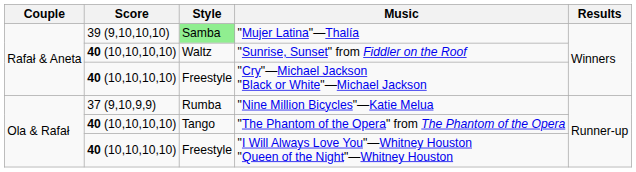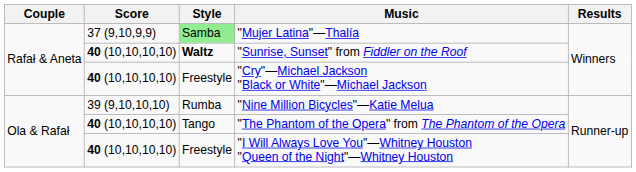 <table class="wikitable">
 <tr>
 <th>Couple</th>
 <th>Score</th>
 <th>Style</th>
 <th>Music</th>
 <th>Results</th>
 </tr>
 <tr>
 <td rowspan=3>Rafał & Aneta</td>
-<td>39 (9,10,10,10)</td>
+<td>37 (9,10,9,9)</td>
 <td style="background: lightgreen;">Samba</td>
 <td>"<a href='#'>Mujer Latina</a>"—<a href='#'>Thalía</a></td>
 <td rowspan=3>Winners</td>
 </tr>
 <tr>
 <td><strong>40</strong> (10,10,10,10)</td>
-<td>Waltz</td>
+<td><strong>Waltz</strong></td>
 <td>"<a href='#'>Sunrise, Sunset</a>" from <em><a href='#'>Fiddler on the Roof</a></em></td>
 </tr>
 <tr>
 <td><strong>40</strong> (10,10,10,10)</td>
 <td>Freestyle</td>
 <td>"<a href='#'>Cry</a>"—<a href='#'>Michael Jackson</a><br>"<a href='#'>Black or White</a>"—<a href='#'>Michael Jackson</a></td>
 </tr>
 <tr>
 <td rowspan=3>Ola & Rafał</td>
-<td>37 (9,10,9,9)</td>
+<td>39 (9,10,10,10)</td>
 <td>Rumba</td>
 <td>"<a href='#'>Nine Million Bicycles</a>"—<a href='#'>Katie Melua</a></td>
 <td rowspan=3>Runner-up</td>
 </tr>
 <tr>
 <td><strong>40</strong> (10,10,10,10)</td>
 <td>Tango</td>
 <td>"<a href='#'>The Phantom of the Opera</a>" from <em><a href='#'>The Phantom of the Opera</a></em></td>
 </tr>
 <tr>
 <td><strong>40</strong> (10,10,10,10)</td>
 <td>Freestyle</td>
 <td>"<a href='#'>I Will Always Love You</a>"—<a href='#'>Whitney Houston</a><br>"<a href='#'>Queen of the Night</a>"—<a href='#'>Whitney Houston</a></td>
 </tr>
 </table>
